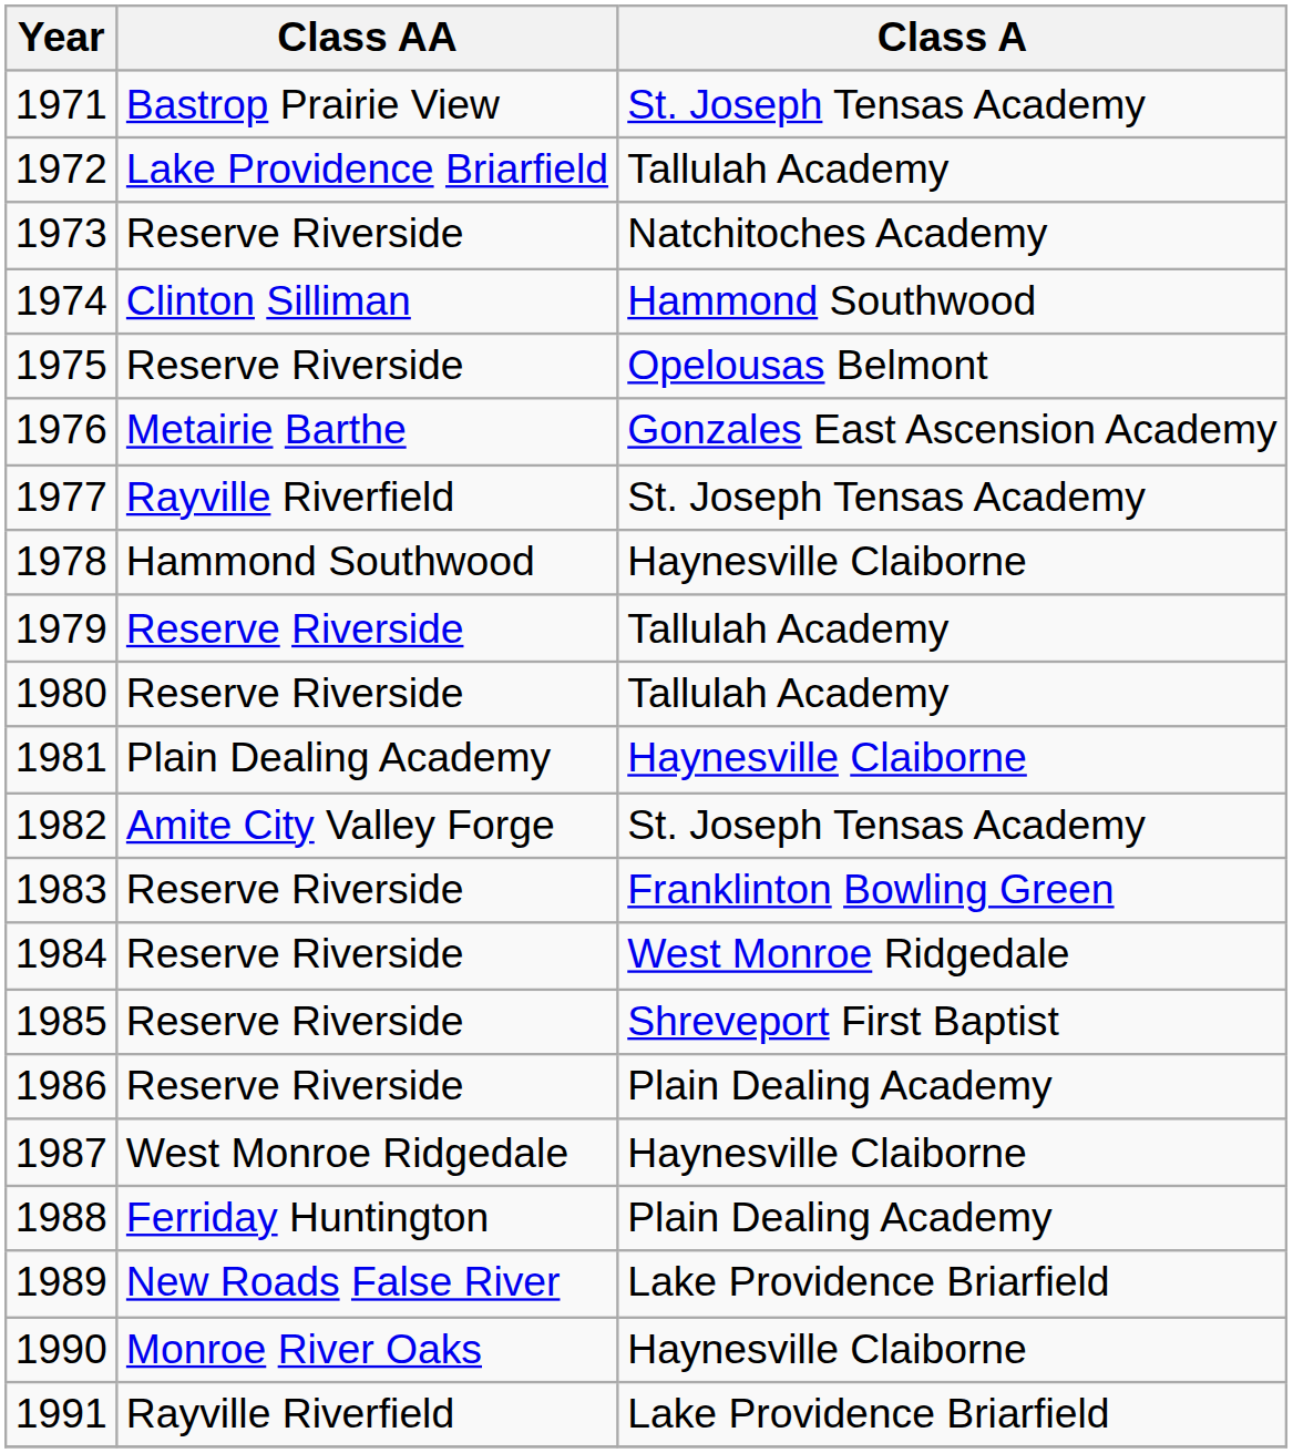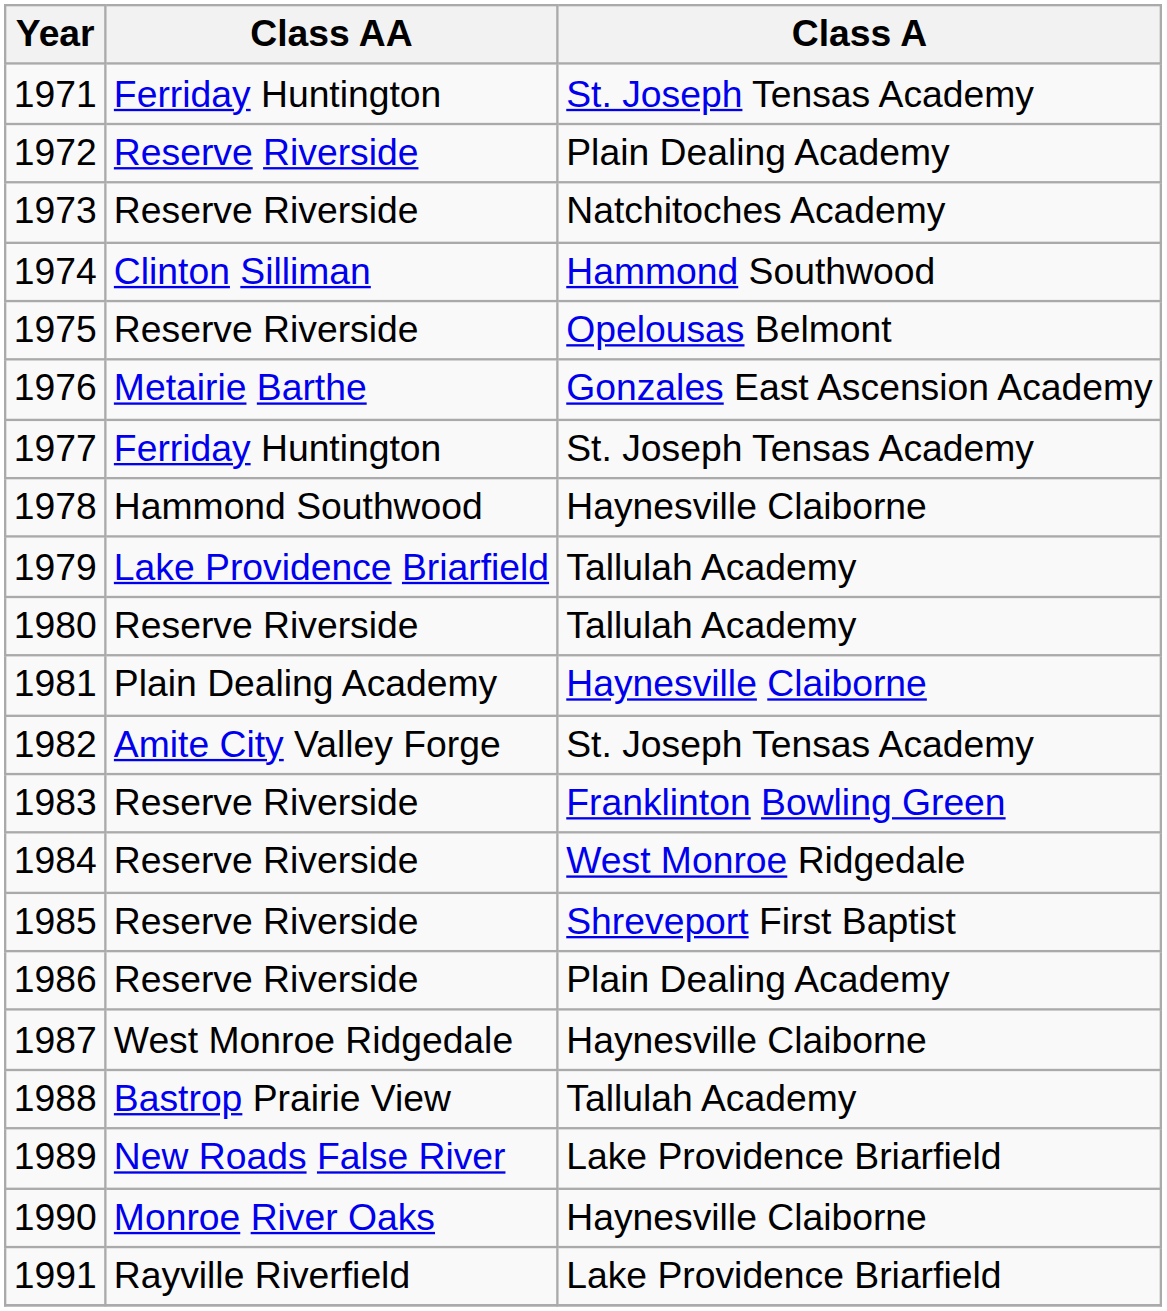 <table class="wikitable sortable">
 <tr>
 <th>Year</th>
 <th>Class AA</th>
 <th>Class A</th>
 </tr>
 <tr>
 <td>1971</td>
-<td><a href='#'>Bastrop</a> Prairie View</td>
+<td><a href='#'>Ferriday</a> Huntington</td>
 <td><a href='#'>St. Joseph</a> Tensas Academy</td>
 </tr>
 <tr>
 <td>1972</td>
-<td><a href='#'>Lake Providence</a> <a href='#'>Briarfield</a></td>
-<td>Tallulah Academy</td>
+<td><a href='#'>Reserve</a> <a href='#'>Riverside</a></td>
+<td>Plain Dealing Academy</td>
 </tr>
 <tr>
 <td>1973</td>
 <td>Reserve Riverside</td>
 <td>Natchitoches Academy</td>
 </tr>
 <tr>
 <td>1974</td>
 <td><a href='#'>Clinton</a> <a href='#'>Silliman</a></td>
 <td><a href='#'>Hammond</a> Southwood</td>
 </tr>
 <tr>
 <td>1975</td>
 <td>Reserve Riverside</td>
 <td><a href='#'>Opelousas</a> Belmont</td>
 </tr>
 <tr>
 <td>1976</td>
 <td><a href='#'>Metairie</a> <a href='#'>Barthe</a></td>
 <td><a href='#'>Gonzales</a> East Ascension Academy</td>
 </tr>
 <tr>
 <td>1977</td>
-<td><a href='#'>Rayville</a> Riverfield</td>
+<td><a href='#'>Ferriday</a> Huntington</td>
 <td>St. Joseph Tensas Academy</td>
 </tr>
 <tr>
 <td>1978</td>
 <td>Hammond Southwood</td>
 <td>Haynesville Claiborne</td>
 </tr>
 <tr>
 <td>1979</td>
-<td><a href='#'>Reserve</a> <a href='#'>Riverside</a></td>
+<td><a href='#'>Lake Providence</a> <a href='#'>Briarfield</a></td>
 <td>Tallulah Academy</td>
 </tr>
 <tr>
 <td>1980</td>
 <td>Reserve Riverside</td>
 <td>Tallulah Academy</td>
 </tr>
 <tr>
 <td>1981</td>
 <td>Plain Dealing Academy</td>
 <td><a href='#'>Haynesville</a> <a href='#'>Claiborne</a></td>
 </tr>
 <tr>
 <td>1982</td>
 <td><a href='#'>Amite City</a> Valley Forge</td>
 <td>St. Joseph Tensas Academy</td>
 </tr>
 <tr>
 <td>1983</td>
 <td>Reserve Riverside</td>
 <td><a href='#'>Franklinton</a> <a href='#'>Bowling Green</a></td>
 </tr>
 <tr>
 <td>1984</td>
 <td>Reserve Riverside</td>
 <td><a href='#'>West Monroe</a> Ridgedale</td>
 </tr>
 <tr>
 <td>1985</td>
 <td>Reserve Riverside</td>
 <td><a href='#'>Shreveport</a> First Baptist</td>
 </tr>
 <tr>
 <td>1986</td>
 <td>Reserve Riverside</td>
 <td>Plain Dealing Academy</td>
 </tr>
 <tr>
 <td>1987</td>
 <td>West Monroe Ridgedale</td>
 <td>Haynesville Claiborne</td>
 </tr>
 <tr>
 <td>1988</td>
-<td><a href='#'>Ferriday</a> Huntington</td>
-<td>Plain Dealing Academy</td>
+<td><a href='#'>Bastrop</a> Prairie View</td>
+<td>Tallulah Academy</td>
 </tr>
 <tr>
 <td>1989</td>
 <td><a href='#'>New Roads</a> <a href='#'>False River</a></td>
 <td>Lake Providence Briarfield</td>
 </tr>
 <tr>
 <td>1990</td>
 <td><a href='#'>Monroe</a> <a href='#'>River Oaks</a></td>
 <td>Haynesville Claiborne</td>
 </tr>
 <tr>
 <td>1991</td>
 <td>Rayville Riverfield</td>
 <td>Lake Providence Briarfield</td>
 </tr>
 <tr>
 </tr>
 </table>
